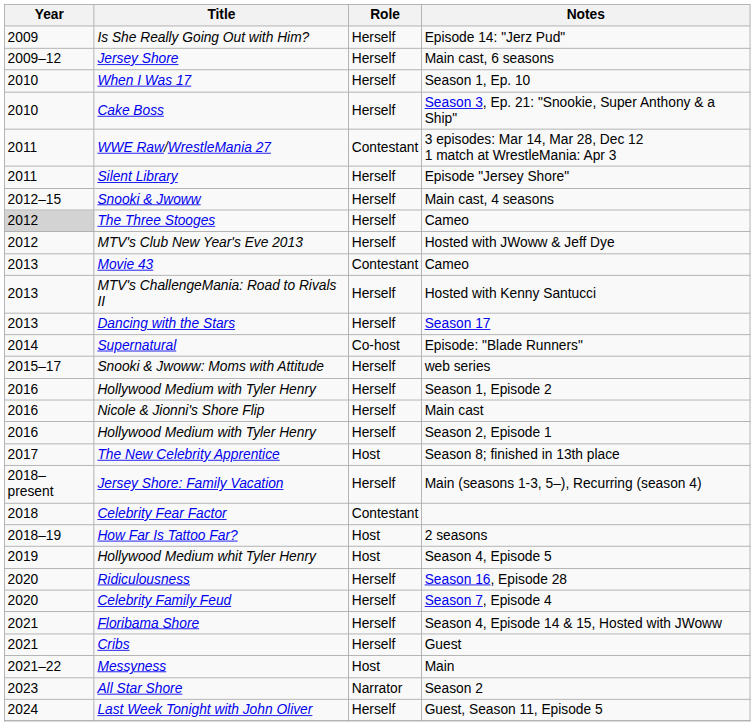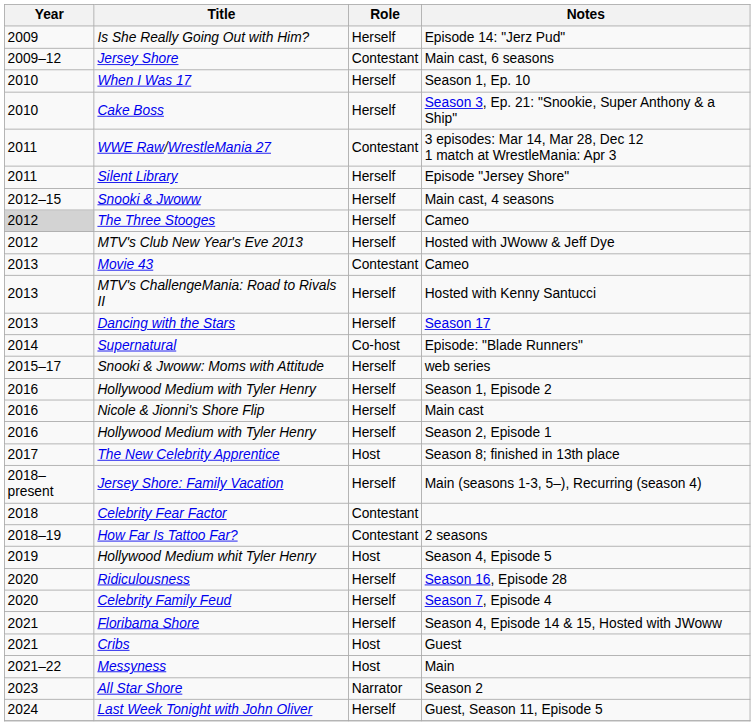 <table class="wikitable">
 <tr>
 <th>Year</th>
 <th>Title</th>
 <th>Role</th>
 <th>Notes</th>
 </tr>
 <tr>
 <td>2009</td>
 <td><em>Is She Really Going Out with Him?</em></td>
 <td>Herself</td>
 <td>Episode 14: "Jerz Pud"</td>
 </tr>
 <tr>
 <td>2009–12</td>
 <td><em><a href='#'>Jersey Shore</a></em></td>
-<td>Herself</td>
+<td>Contestant</td>
 <td>Main cast, 6 seasons</td>
 </tr>
 <tr>
 <td>2010</td>
 <td><em><a href='#'>When I Was 17</a></em></td>
 <td>Herself</td>
 <td>Season 1, Ep. 10</td>
 </tr>
 <tr>
 <td>2010</td>
 <td><em><a href='#'>Cake Boss</a></em></td>
 <td>Herself</td>
 <td><a href='#'>Season 3</a>, Ep. 21: "Snookie, Super Anthony & a Ship"</td>
 </tr>
 <tr>
 <td>2011</td>
 <td><em><a href='#'>WWE Raw</a>/<a href='#'>WrestleMania 27</a></em></td>
 <td>Contestant</td>
 <td>3 episodes: Mar 14, Mar 28, Dec 12<br>1 match at WrestleMania: Apr 3</td>
 </tr>
 <tr>
 <td>2011</td>
 <td><em><a href='#'>Silent Library</a></em></td>
 <td>Herself</td>
 <td>Episode "Jersey Shore"</td>
 </tr>
 <tr>
 <td>2012–15</td>
 <td><em><a href='#'>Snooki & Jwoww</a></em></td>
 <td>Herself</td>
 <td>Main cast, 4 seasons</td>
 </tr>
 <tr>
 <td style="background: lightgrey;">2012</td>
 <td><em><a href='#'>The Three Stooges</a></em></td>
 <td>Herself</td>
 <td>Cameo</td>
 </tr>
 <tr>
 <td>2012</td>
 <td><em>MTV's Club New Year's Eve 2013</em></td>
 <td>Herself</td>
 <td>Hosted with JWoww & Jeff Dye</td>
 </tr>
 <tr>
 <td>2013</td>
 <td><em><a href='#'>Movie 43</a></em></td>
 <td>Contestant</td>
 <td>Cameo</td>
 </tr>
 <tr>
 <td>2013</td>
 <td><em>MTV's ChallengeMania: Road to Rivals II</em></td>
 <td>Herself</td>
 <td>Hosted with Kenny Santucci</td>
 </tr>
 <tr>
 <td>2013</td>
 <td><em><a href='#'>Dancing with the Stars</a></em></td>
 <td>Herself</td>
 <td><a href='#'>Season 17</a></td>
 </tr>
 <tr>
 <td>2014</td>
 <td><em><a href='#'>Supernatural</a></em></td>
 <td>Co-host</td>
 <td>Episode: "Blade Runners"</td>
 </tr>
 <tr>
 <td>2015–17</td>
 <td><em>Snooki & Jwoww: Moms with Attitude</em></td>
 <td>Herself</td>
 <td>web series</td>
 </tr>
 <tr>
 <td>2016</td>
 <td><em>Hollywood Medium with Tyler Henry</em></td>
 <td>Herself</td>
 <td>Season 1, Episode 2</td>
 </tr>
 <tr>
 <td>2016</td>
 <td><em>Nicole & Jionni's Shore Flip</em></td>
 <td>Herself</td>
 <td>Main cast</td>
 </tr>
 <tr>
 <td>2016</td>
 <td><em>Hollywood Medium with Tyler Henry</em></td>
 <td>Herself</td>
 <td>Season 2, Episode 1</td>
 </tr>
 <tr>
 <td>2017</td>
 <td><em><a href='#'>The New Celebrity Apprentice</a></em></td>
 <td>Host</td>
 <td>Season 8; finished in 13th place</td>
 </tr>
 <tr>
 <td>2018–present</td>
 <td><em><a href='#'>Jersey Shore: Family Vacation</a></em></td>
 <td>Herself</td>
 <td>Main (seasons 1-3, 5–), Recurring (season 4)</td>
 </tr>
 <tr>
 <td>2018</td>
 <td><em><a href='#'>Celebrity Fear Factor</a></em></td>
 <td>Contestant</td>
 <td></td>
 </tr>
 <tr>
 <td>2018–19</td>
 <td><em><a href='#'>How Far Is Tattoo Far?</a></em></td>
-<td>Host</td>
+<td>Contestant</td>
 <td>2 seasons</td>
 </tr>
 <tr>
 <td>2019</td>
 <td><em>Hollywood Medium whit Tyler Henry</em></td>
 <td>Host</td>
 <td>Season 4, Episode 5</td>
 </tr>
 <tr>
 <td>2020</td>
 <td><em><a href='#'>Ridiculousness</a></em></td>
 <td>Herself</td>
 <td><a href='#'>Season 16</a>, Episode 28</td>
 </tr>
 <tr>
 <td>2020</td>
 <td><em><a href='#'>Celebrity Family Feud</a></em></td>
 <td>Herself</td>
 <td><a href='#'>Season 7</a>, Episode 4</td>
 </tr>
 <tr>
 <td>2021</td>
 <td><em><a href='#'>Floribama Shore</a></em></td>
 <td>Herself</td>
 <td>Season 4, Episode 14 & 15, Hosted with JWoww</td>
 </tr>
 <tr>
 <td>2021</td>
 <td><em><a href='#'>Cribs</a></em></td>
-<td>Herself</td>
+<td>Host</td>
 <td>Guest</td>
 </tr>
 <tr>
 <td>2021–22</td>
 <td><em><a href='#'>Messyness</a></em></td>
 <td>Host</td>
 <td>Main</td>
 </tr>
 <tr>
 <td>2023</td>
 <td><em><a href='#'>All Star Shore</a></em></td>
 <td>Narrator</td>
 <td>Season 2</td>
 </tr>
 <tr>
 <td>2024</td>
 <td><em><a href='#'>Last Week Tonight with John Oliver</a></em></td>
 <td>Herself</td>
 <td>Guest, Season 11, Episode 5</td>
 </tr>
 <tr>
 </tr>
 </table>
